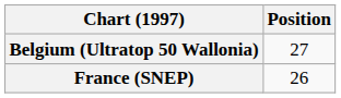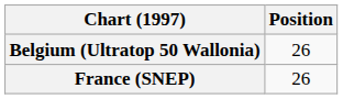 <table class="wikitable sortable plainrowheaders" style="text-align:center">
 <tr>
 <th scope="col">Chart (1997)</th>
 <th scope="col">Position</th>
 </tr>
 <tr>
 <th scope="row">Belgium (Ultratop 50 Wallonia)</th>
-<td>27</td>
+<td>26</td>
 </tr>
 <tr>
 <th scope="row">France (SNEP)</th>
 <td>26</td>
 </tr>
 </table>
